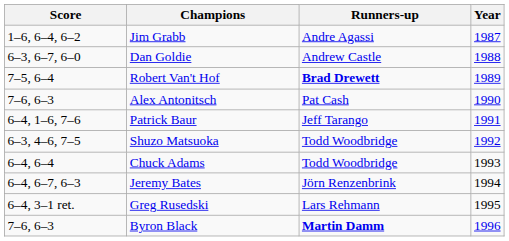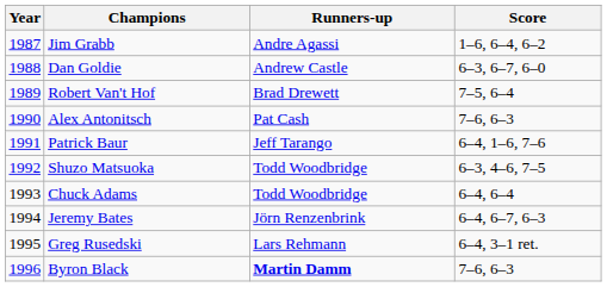 <table class="wikitable">
 <tr>
-<th width="140">Score</th>
+<th>Year</th>
 <th width="200">Champions</th>
 <th width="200">Runners-up</th>
-<th>Year</th>
+<th width="140">Score</th>
 </tr>
 <tr>
-<td>1–6, 6–4, 6–2</td>
+<td><a href='#'>1987</a></td>
 <td> <a href='#'>Jim Grabb</a></td>
 <td> <a href='#'>Andre Agassi</a></td>
-<td><a href='#'>1987</a></td>
+<td>1–6, 6–4, 6–2</td>
 </tr>
 <tr>
-<td>6–3, 6–7, 6–0</td>
+<td><a href='#'>1988</a></td>
 <td> <a href='#'>Dan Goldie</a></td>
 <td> <a href='#'>Andrew Castle</a></td>
-<td><a href='#'>1988</a></td>
+<td>6–3, 6–7, 6–0</td>
 </tr>
 <tr>
+<td><a href='#'>1989</a></td>
+<td> <a href='#'>Robert Van't Hof</a></td>
+<td> <a href='#'>Brad Drewett</a></td>
 <td>7–5, 6–4</td>
-<td> <a href='#'>Robert Van't Hof</a></td>
-<td><strong> <a href='#'>Brad Drewett</a></strong></td>
-<td><a href='#'>1989</a></td>
 </tr>
 <tr>
-<td>7–6, 6–3</td>
+<td><a href='#'>1990</a></td>
 <td> <a href='#'>Alex Antonitsch</a></td>
 <td> <a href='#'>Pat Cash</a></td>
-<td><a href='#'>1990</a></td>
+<td>7–6, 6–3</td>
 </tr>
 <tr>
-<td>6–4, 1–6, 7–6</td>
+<td><a href='#'>1991</a></td>
 <td> <a href='#'>Patrick Baur</a></td>
 <td> <a href='#'>Jeff Tarango</a></td>
-<td><a href='#'>1991</a></td>
+<td>6–4, 1–6, 7–6</td>
 </tr>
 <tr>
-<td>6–3, 4–6, 7–5</td>
+<td><a href='#'>1992</a></td>
 <td> <a href='#'>Shuzo Matsuoka</a></td>
 <td> <a href='#'>Todd Woodbridge</a></td>
-<td><a href='#'>1992</a></td>
+<td>6–3, 4–6, 7–5</td>
 </tr>
 <tr>
-<td>6–4, 6–4</td>
+<td>1993</td>
 <td> <a href='#'>Chuck Adams</a></td>
 <td> <a href='#'>Todd Woodbridge</a></td>
-<td>1993</td>
+<td>6–4, 6–4</td>
 </tr>
 <tr>
-<td>6–4, 6–7, 6–3</td>
+<td>1994</td>
 <td> <a href='#'>Jeremy Bates</a></td>
 <td> <a href='#'>Jörn Renzenbrink</a></td>
-<td>1994</td>
+<td>6–4, 6–7, 6–3</td>
 </tr>
 <tr>
-<td>6–4, 3–1 ret.</td>
+<td>1995</td>
 <td> <a href='#'>Greg Rusedski</a></td>
 <td> <a href='#'>Lars Rehmann</a></td>
-<td>1995</td>
+<td>6–4, 3–1 ret.</td>
 </tr>
 <tr>
-<td>7–6, 6–3</td>
+<td><a href='#'>1996</a></td>
 <td> <a href='#'>Byron Black</a></td>
 <td><strong> <a href='#'>Martin Damm</a></strong></td>
-<td><a href='#'>1996</a></td>
+<td>7–6, 6–3</td>
 </tr>
 </table>
